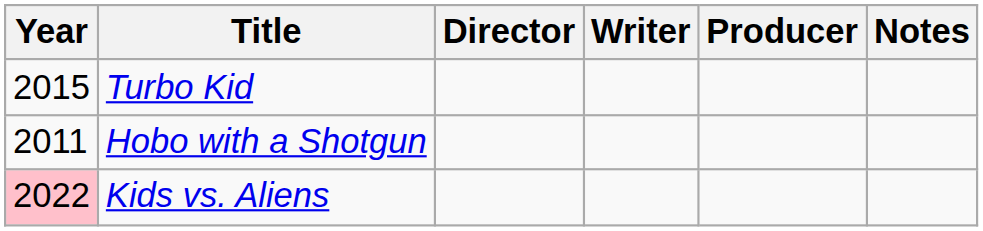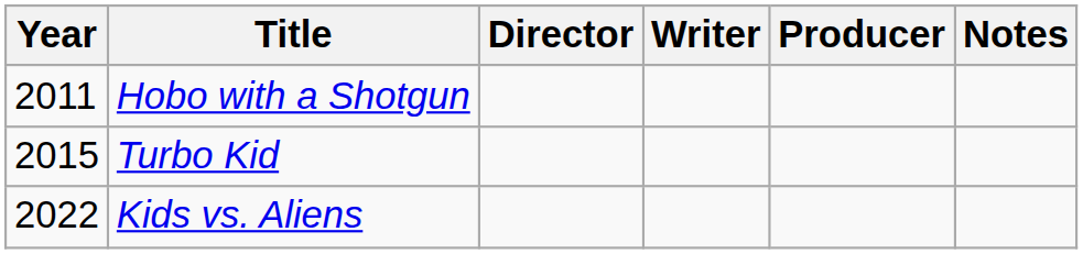 <table class="wikitable">
 <tr>
 <th>Year</th>
 <th>Title</th>
 <th>Director</th>
 <th>Writer</th>
 <th>Producer</th>
 <th>Notes</th>
 </tr>
 <tr>
+<td>2011</td>
+<td><em><a href='#'>Hobo with a Shotgun</a></em></td>
+<td></td>
+<td></td>
+<td></td>
+<td></td>
+</tr>
+<tr>
 <td>2015</td>
 <td><em><a href='#'>Turbo Kid</a></em></td>
 <td></td>
 <td></td>
 <td></td>
 <td></td>
 </tr>
 <tr>
-<td>2011</td>
-<td><em><a href='#'>Hobo with a Shotgun</a></em></td>
-<td></td>
-<td></td>
-<td></td>
-<td></td>
-</tr>
-<tr>
-<td style="background: pink;">2022</td>
+<td>2022</td>
 <td><em><a href='#'>Kids vs. Aliens</a></em></td>
 <td></td>
 <td></td>
 <td></td>
 <td></td>
 </tr>
 </table>
